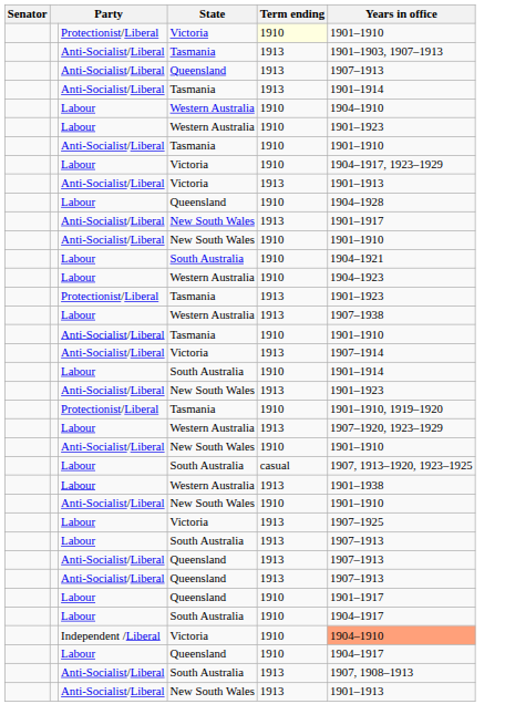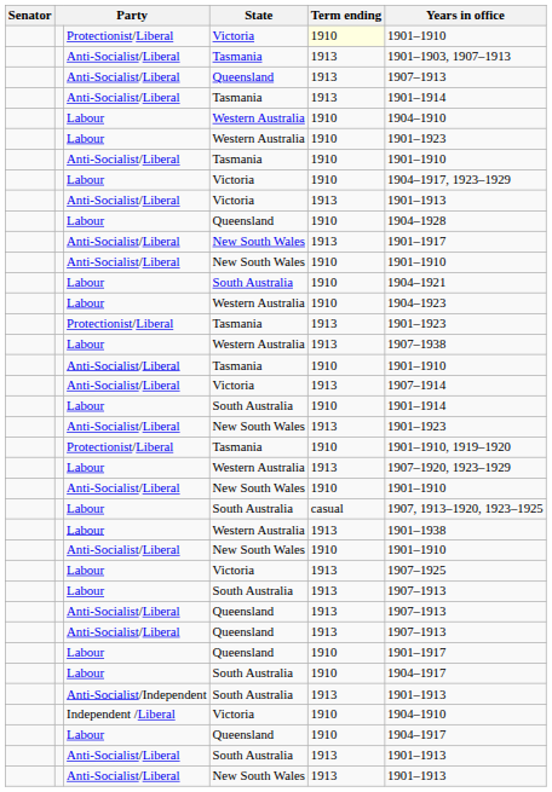 <table class="wikitable sortable">
 <tr>
 <th>Senator</th>
 <th colspan=2>Party</th>
 <th>State</th>
 <th>Term ending</th>
 <th>Years in office</th>
 </tr>
 <tr>
 <td></td>
 <td> </td>
 <td><a href='#'>Protectionist</a>/<a href='#'>Liberal</a></td>
 <td><a href='#'>Victoria</a></td>
 <td style="background: lightyellow;">1910</td>
 <td>1901–1910</td>
 </tr>
 <tr>
 <td></td>
 <td> </td>
 <td><a href='#'>Anti-Socialist</a>/<a href='#'>Liberal</a></td>
 <td><a href='#'>Tasmania</a></td>
 <td>1913</td>
 <td>1901–1903, 1907–1913</td>
 </tr>
 <tr>
 <td></td>
 <td> </td>
 <td><a href='#'>Anti-Socialist</a>/<a href='#'>Liberal</a></td>
 <td><a href='#'>Queensland</a></td>
 <td>1913</td>
 <td>1907–1913</td>
 </tr>
 <tr>
 <td></td>
 <td> </td>
 <td><a href='#'>Anti-Socialist</a>/<a href='#'>Liberal</a></td>
 <td>Tasmania</td>
 <td>1913</td>
 <td>1901–1914</td>
 </tr>
 <tr>
 <td></td>
 <td> </td>
 <td><a href='#'>Labour</a></td>
 <td><a href='#'>Western Australia</a></td>
 <td>1910</td>
 <td>1904–1910</td>
 </tr>
 <tr>
 <td></td>
 <td> </td>
 <td><a href='#'>Labour</a></td>
 <td>Western Australia</td>
 <td>1910</td>
 <td>1901–1923</td>
 </tr>
 <tr>
 <td></td>
 <td> </td>
 <td><a href='#'>Anti-Socialist</a>/<a href='#'>Liberal</a></td>
 <td>Tasmania</td>
 <td>1910</td>
 <td>1901–1910</td>
 </tr>
 <tr>
 <td></td>
 <td> </td>
 <td><a href='#'>Labour</a></td>
 <td>Victoria</td>
 <td>1910</td>
 <td>1904–1917, 1923–1929</td>
 </tr>
 <tr>
 <td></td>
 <td> </td>
 <td><a href='#'>Anti-Socialist</a>/<a href='#'>Liberal</a></td>
 <td>Victoria</td>
 <td>1913</td>
 <td>1901–1913</td>
 </tr>
 <tr>
 <td></td>
 <td> </td>
 <td><a href='#'>Labour</a></td>
 <td>Queensland</td>
 <td>1910</td>
 <td>1904–1928</td>
 </tr>
 <tr>
 <td></td>
 <td> </td>
 <td><a href='#'>Anti-Socialist</a>/<a href='#'>Liberal</a></td>
 <td><a href='#'>New South Wales</a></td>
 <td>1913</td>
 <td>1901–1917</td>
 </tr>
 <tr>
 <td></td>
 <td> </td>
 <td><a href='#'>Anti-Socialist</a>/<a href='#'>Liberal</a></td>
 <td>New South Wales</td>
 <td>1910</td>
 <td>1901–1910</td>
 </tr>
 <tr>
 <td></td>
 <td> </td>
 <td><a href='#'>Labour</a></td>
 <td><a href='#'>South Australia</a></td>
 <td>1910</td>
 <td>1904–1921</td>
 </tr>
 <tr>
 <td></td>
 <td> </td>
 <td><a href='#'>Labour</a></td>
 <td>Western Australia</td>
 <td>1910</td>
 <td>1904–1923</td>
 </tr>
 <tr>
 <td></td>
 <td> </td>
 <td><a href='#'>Protectionist</a>/<a href='#'>Liberal</a></td>
 <td>Tasmania</td>
 <td>1913</td>
 <td>1901–1923</td>
 </tr>
 <tr>
 <td></td>
 <td> </td>
 <td><a href='#'>Labour</a></td>
 <td>Western Australia</td>
 <td>1913</td>
 <td>1907–1938</td>
 </tr>
 <tr>
 <td></td>
 <td> </td>
 <td><a href='#'>Anti-Socialist</a>/<a href='#'>Liberal</a></td>
 <td>Tasmania</td>
 <td>1910</td>
 <td>1901–1910</td>
 </tr>
 <tr>
 <td></td>
 <td> </td>
 <td><a href='#'>Anti-Socialist</a>/<a href='#'>Liberal</a></td>
 <td>Victoria</td>
 <td>1913</td>
 <td>1907–1914</td>
 </tr>
 <tr>
 <td></td>
 <td> </td>
 <td><a href='#'>Labour</a></td>
 <td>South Australia</td>
 <td>1910</td>
 <td>1901–1914</td>
 </tr>
 <tr>
 <td></td>
 <td> </td>
 <td><a href='#'>Anti-Socialist</a>/<a href='#'>Liberal</a></td>
 <td>New South Wales</td>
 <td>1913</td>
 <td>1901–1923</td>
 </tr>
 <tr>
 <td></td>
 <td> </td>
 <td><a href='#'>Protectionist</a>/<a href='#'>Liberal</a></td>
 <td>Tasmania</td>
 <td>1910</td>
 <td>1901–1910, 1919–1920</td>
 </tr>
 <tr>
 <td></td>
 <td> </td>
 <td><a href='#'>Labour</a></td>
 <td>Western Australia</td>
 <td>1913</td>
 <td>1907–1920, 1923–1929</td>
 </tr>
 <tr>
 <td></td>
 <td> </td>
 <td><a href='#'>Anti-Socialist</a>/<a href='#'>Liberal</a></td>
 <td>New South Wales</td>
 <td>1910</td>
 <td>1901–1910</td>
 </tr>
 <tr>
 <td></td>
 <td> </td>
 <td><a href='#'>Labour</a></td>
 <td>South Australia</td>
 <td>casual </td>
 <td>1907, 1913–1920, 1923–1925</td>
 </tr>
 <tr>
 <td></td>
 <td> </td>
 <td><a href='#'>Labour</a></td>
 <td>Western Australia</td>
 <td>1913</td>
 <td>1901–1938</td>
 </tr>
 <tr>
 <td></td>
 <td> </td>
 <td><a href='#'>Anti-Socialist</a>/<a href='#'>Liberal</a></td>
 <td>New South Wales</td>
 <td>1910</td>
 <td>1901–1910</td>
 </tr>
 <tr>
 <td></td>
 <td> </td>
 <td><a href='#'>Labour</a></td>
 <td>Victoria</td>
 <td>1913</td>
 <td>1907–1925</td>
 </tr>
 <tr>
 <td></td>
 <td> </td>
 <td><a href='#'>Labour</a></td>
 <td>South Australia</td>
 <td>1913</td>
 <td>1907–1913</td>
 </tr>
 <tr>
 <td></td>
 <td> </td>
 <td><a href='#'>Anti-Socialist</a>/<a href='#'>Liberal</a></td>
 <td>Queensland</td>
 <td>1913</td>
 <td>1907–1913</td>
 </tr>
 <tr>
 <td></td>
 <td> </td>
 <td><a href='#'>Anti-Socialist</a>/<a href='#'>Liberal</a></td>
 <td>Queensland</td>
 <td>1913</td>
 <td>1907–1913</td>
 </tr>
 <tr>
 <td></td>
 <td> </td>
 <td><a href='#'>Labour</a></td>
 <td>Queensland</td>
 <td>1910</td>
 <td>1901–1917</td>
 </tr>
 <tr>
 <td></td>
 <td> </td>
 <td><a href='#'>Labour</a></td>
 <td>South Australia</td>
 <td>1910</td>
 <td>1904–1917</td>
 </tr>
 <tr>
 <td></td>
 <td> </td>
+<td><a href='#'>Anti-Socialist</a>/Independent</td>
+<td>South Australia</td>
+<td>1913</td>
+<td>1901–1913</td>
+</tr>
+<tr>
+<td></td>
+<td> </td>
 <td>Independent  /<a href='#'>Liberal</a></td>
 <td>Victoria</td>
 <td>1910</td>
-<td style="background: lightsalmon;">1904–1910</td>
+<td>1904–1910</td>
 </tr>
 <tr>
 <td></td>
 <td> </td>
 <td><a href='#'>Labour</a></td>
 <td>Queensland</td>
 <td>1910</td>
 <td>1904–1917</td>
 </tr>
 <tr>
 <td></td>
 <td> </td>
 <td><a href='#'>Anti-Socialist</a>/<a href='#'>Liberal</a></td>
 <td>South Australia</td>
 <td>1913</td>
-<td>1907, 1908–1913</td>
+<td>1901–1913</td>
 </tr>
 <tr>
 <td></td>
 <td> </td>
 <td><a href='#'>Anti-Socialist</a>/<a href='#'>Liberal</a></td>
 <td>New South Wales</td>
 <td>1913</td>
 <td>1901–1913</td>
 </tr>
 </table>
